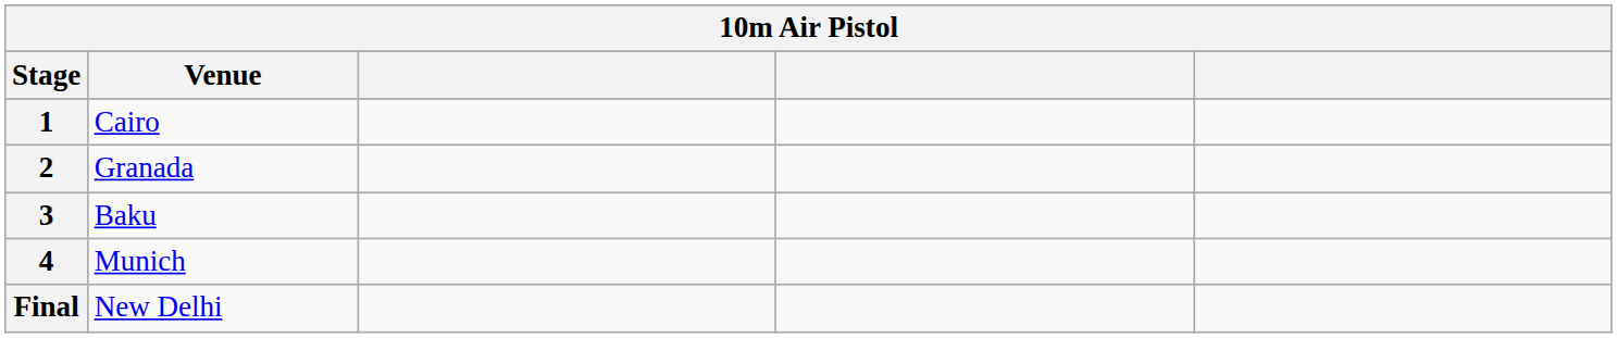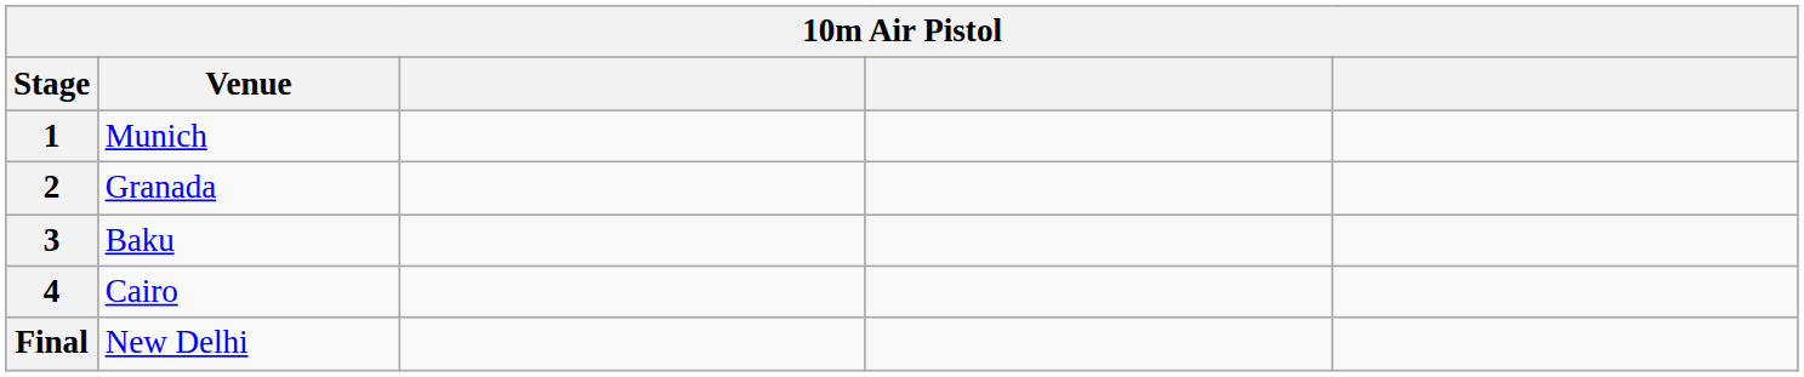 <table class="wikitable">
 <tr>
 <th colspan="5">10m Air Pistol</th>
 </tr>
 <tr>
 <th>Stage</th>
 <th width=140>Venue</th>
 <th width=220></th>
 <th width=220></th>
 <th width=220></th>
 </tr>
 <tr>
 <th>1</th>
-<td> <a href='#'>Cairo</a></td>
+<td> <a href='#'>Munich</a></td>
 <td></td>
 <td></td>
 <td></td>
 </tr>
 <tr>
 <th>2</th>
 <td> <a href='#'>Granada</a></td>
 <td></td>
 <td></td>
 <td></td>
 </tr>
 <tr>
 <th>3</th>
 <td> <a href='#'>Baku</a></td>
 <td></td>
 <td></td>
 <td></td>
 </tr>
 <tr>
 <th>4</th>
-<td> <a href='#'>Munich</a></td>
+<td> <a href='#'>Cairo</a></td>
 <td></td>
 <td></td>
 <td></td>
 </tr>
 <tr>
 <th>Final</th>
 <td> <a href='#'>New Delhi</a></td>
 <td></td>
 <td></td>
 <td></td>
 </tr>
 </table>
